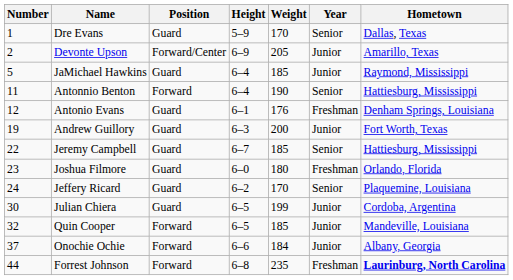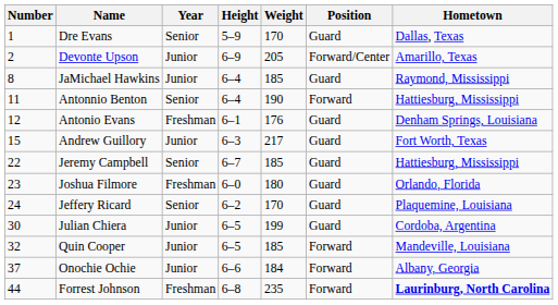 <table class="wikitable sortable" style="font-size: 95%;">
 <tr>
 <th>Number</th>
 <th>Name</th>
-<th>Position</th>
+<th>Year</th>
 <th>Height</th>
 <th>Weight</th>
-<th>Year</th>
+<th>Position</th>
 <th>Hometown</th>
 </tr>
 <tr>
 <td>1</td>
 <td>Dre Evans</td>
-<td>Guard</td>
+<td>Senior</td>
 <td>5–9</td>
 <td>170</td>
-<td>Senior</td>
+<td>Guard</td>
 <td><a href='#'>Dallas</a>, <a href='#'>Texas</a></td>
 </tr>
 <tr>
 <td>2</td>
 <td><a href='#'>Devonte Upson</a></td>
-<td>Forward/Center</td>
+<td>Junior</td>
 <td>6–9</td>
 <td>205</td>
-<td>Junior</td>
+<td>Forward/Center</td>
 <td><a href='#'>Amarillo, Texas</a></td>
 </tr>
 <tr>
-<td>5</td>
+<td>8</td>
 <td>JaMichael Hawkins</td>
-<td>Guard</td>
+<td>Junior</td>
 <td>6–4</td>
 <td>185</td>
-<td>Junior</td>
+<td>Guard</td>
 <td><a href='#'>Raymond, Mississippi</a></td>
 </tr>
 <tr>
 <td>11</td>
 <td>Antonnio Benton</td>
-<td>Forward</td>
+<td>Senior</td>
 <td>6–4</td>
 <td>190</td>
-<td>Senior</td>
+<td>Forward</td>
 <td><a href='#'>Hattiesburg, Mississippi</a></td>
 </tr>
 <tr>
 <td>12</td>
 <td>Antonio Evans</td>
-<td>Guard</td>
+<td>Freshman</td>
 <td>6–1</td>
 <td>176</td>
-<td>Freshman</td>
+<td>Guard</td>
 <td><a href='#'>Denham Springs, Louisiana</a></td>
 </tr>
 <tr>
-<td>19</td>
+<td>15</td>
 <td>Andrew Guillory</td>
+<td>Junior</td>
+<td>6–3</td>
+<td>217</td>
 <td>Guard</td>
-<td>6–3</td>
-<td>200</td>
-<td>Junior</td>
 <td><a href='#'>Fort Worth, Texas</a></td>
 </tr>
 <tr>
 <td>22</td>
 <td>Jeremy Campbell</td>
-<td>Guard</td>
+<td>Senior</td>
 <td>6–7</td>
 <td>185</td>
-<td>Senior</td>
+<td>Guard</td>
 <td><a href='#'>Hattiesburg, Mississippi</a></td>
 </tr>
 <tr>
 <td>23</td>
 <td>Joshua Filmore</td>
-<td>Guard</td>
+<td>Freshman</td>
 <td>6–0</td>
 <td>180</td>
-<td>Freshman</td>
+<td>Guard</td>
 <td><a href='#'>Orlando, Florida</a></td>
 </tr>
 <tr>
 <td>24</td>
 <td>Jeffery Ricard</td>
-<td>Guard</td>
+<td>Senior</td>
 <td>6–2</td>
 <td>170</td>
-<td>Senior</td>
+<td>Guard</td>
 <td><a href='#'>Plaquemine, Louisiana</a></td>
 </tr>
 <tr>
 <td>30</td>
 <td>Julian Chiera</td>
-<td>Guard</td>
+<td>Junior</td>
 <td>6–5</td>
 <td>199</td>
-<td>Junior</td>
+<td>Guard</td>
 <td><a href='#'>Cordoba, Argentina</a></td>
 </tr>
 <tr>
 <td>32</td>
 <td>Quin Cooper</td>
-<td>Forward</td>
+<td>Junior</td>
 <td>6–5</td>
 <td>185</td>
-<td>Junior</td>
+<td>Forward</td>
 <td><a href='#'>Mandeville, Louisiana</a></td>
 </tr>
 <tr>
 <td>37</td>
 <td>Onochie Ochie</td>
-<td>Forward</td>
+<td>Junior</td>
 <td>6–6</td>
 <td>184</td>
-<td>Junior</td>
+<td>Forward</td>
 <td><a href='#'>Albany, Georgia</a></td>
 </tr>
 <tr>
 <td>44</td>
 <td>Forrest Johnson</td>
-<td>Forward</td>
+<td>Freshman</td>
 <td>6–8</td>
 <td>235</td>
-<td>Freshman</td>
+<td>Forward</td>
 <td><strong><a href='#'>Laurinburg, North Carolina</a></strong></td>
 </tr>
 </table>
